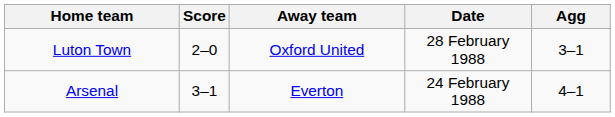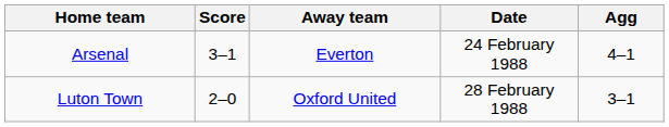 <table class="wikitable" style="text-align:center">
 <tr>
 <th width=175>Home team</th>
 <th width=20>Score</th>
 <th width=175>Away team</th>
 <th width=125>Date</th>
 <th width=75>Agg</th>
 </tr>
 <tr>
+<td><a href='#'>Arsenal</a></td>
+<td>3–1</td>
+<td><a href='#'>Everton</a></td>
+<td>24 February 1988</td>
+<td>4–1</td>
+</tr>
+<tr>
 <td><a href='#'>Luton Town</a></td>
 <td>2–0</td>
 <td><a href='#'>Oxford United</a></td>
 <td>28 February 1988</td>
 <td>3–1</td>
 </tr>
-<tr>
-<td><a href='#'>Arsenal</a></td>
-<td>3–1</td>
-<td><a href='#'>Everton</a></td>
-<td>24 February 1988</td>
-<td>4–1</td>
-</tr>
 </table>
